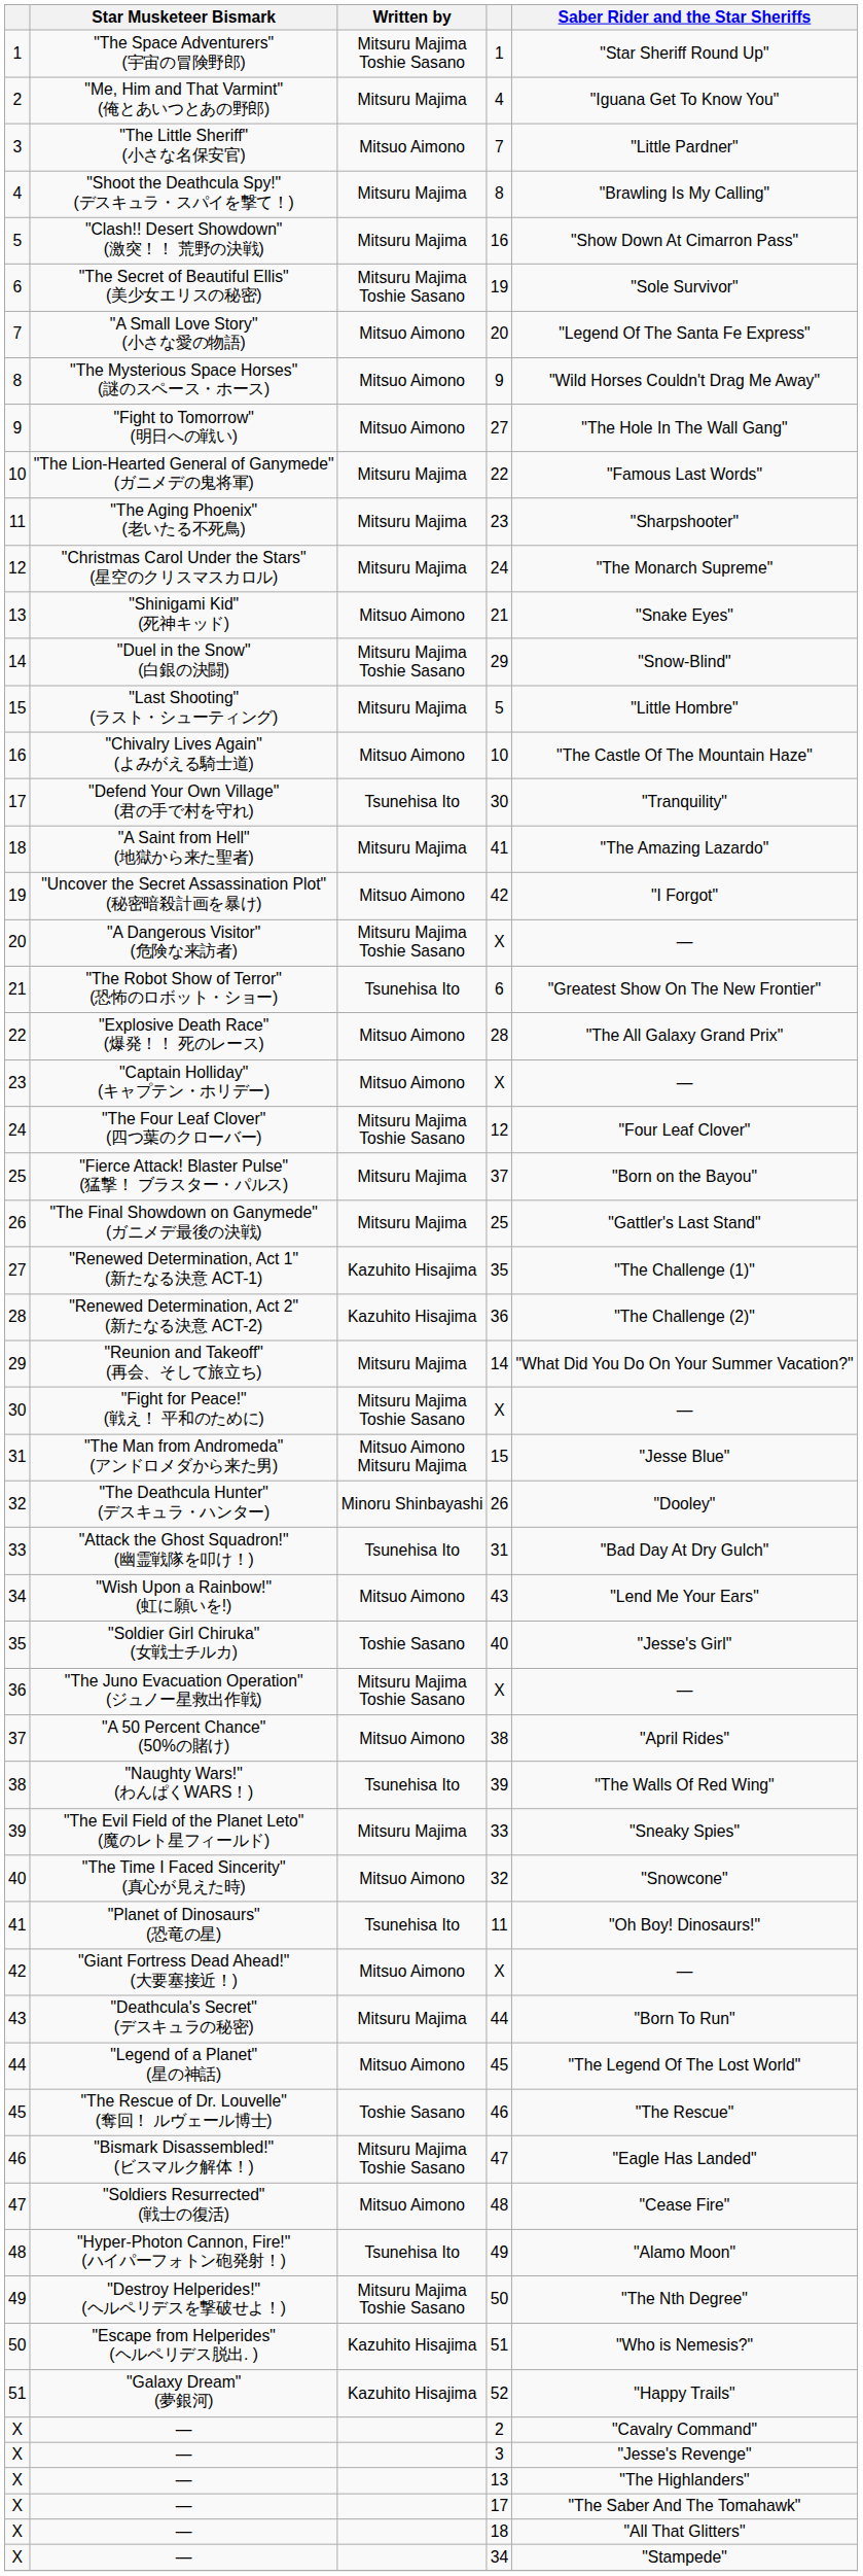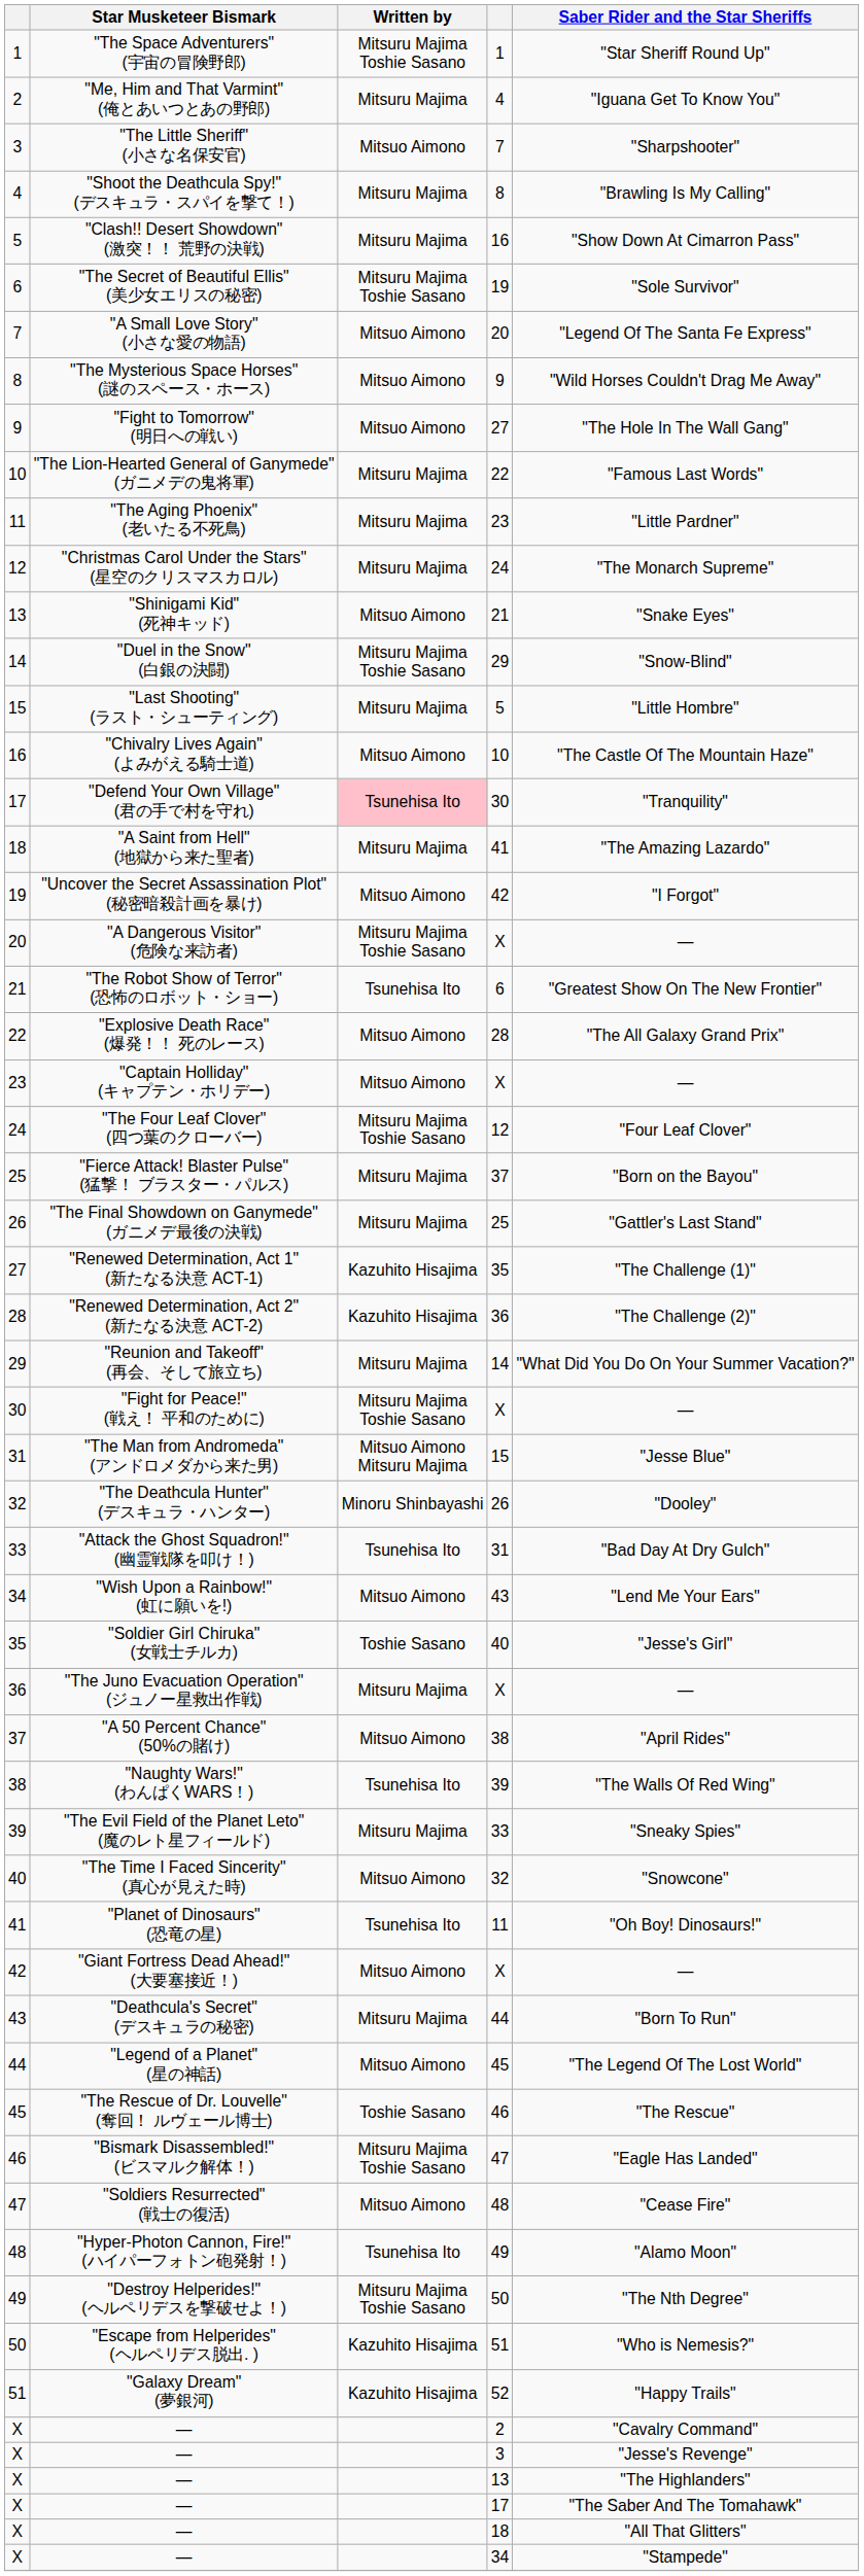 <table class="wikitable" style="text-align: center;">
 <tr>
 <th></th>
 <th>Star Musketeer Bismark</th>
 <th>Written by</th>
 <th></th>
 <th><a href='#'>Saber Rider and the Star Sheriffs</a></th>
 </tr>
 <tr>
 <td>1</td>
 <td>"The Space Adventurers"<br>(宇宙の冒険野郎)</td>
 <td>Mitsuru Majima<br>Toshie Sasano</td>
 <td>1</td>
 <td>"Star Sheriff Round Up"</td>
 </tr>
 <tr>
 <td>2</td>
 <td>"Me, Him and That Varmint"<br>(俺とあいつとあの野郎)</td>
 <td>Mitsuru Majima</td>
 <td>4</td>
 <td>"Iguana Get To Know You"</td>
 </tr>
 <tr>
 <td>3</td>
 <td>"The Little Sheriff"<br>(小さな名保安官)</td>
 <td>Mitsuo Aimono</td>
 <td>7</td>
-<td>"Little Pardner"</td>
+<td>"Sharpshooter"</td>
 </tr>
 <tr>
 <td>4</td>
 <td>"Shoot the Deathcula Spy!"<br>(デスキュラ・スパイを撃て！)</td>
 <td>Mitsuru Majima</td>
 <td>8</td>
 <td>"Brawling Is My Calling"</td>
 </tr>
 <tr>
 <td>5</td>
 <td>"Clash!! Desert Showdown"<br>(激突！！ 荒野の決戦)</td>
 <td>Mitsuru Majima</td>
 <td>16</td>
 <td>"Show Down At Cimarron Pass"</td>
 </tr>
 <tr>
 <td>6</td>
 <td>"The Secret of Beautiful Ellis"<br>(美少女エリスの秘密)</td>
 <td>Mitsuru Majima<br>Toshie Sasano</td>
 <td>19</td>
 <td>"Sole Survivor"</td>
 </tr>
 <tr>
 <td>7</td>
 <td>"A Small Love Story"<br>(小さな愛の物語)</td>
 <td>Mitsuo Aimono</td>
 <td>20</td>
 <td>"Legend Of The Santa Fe Express"</td>
 </tr>
 <tr>
 <td>8</td>
 <td>"The Mysterious Space Horses"<br>(謎のスペース・ホース)</td>
 <td>Mitsuo Aimono</td>
 <td>9</td>
 <td>"Wild Horses Couldn't Drag Me Away"</td>
 </tr>
 <tr>
 <td>9</td>
 <td>"Fight to Tomorrow"<br>(明日への戦い)</td>
 <td>Mitsuo Aimono</td>
 <td>27</td>
 <td>"The Hole In The Wall Gang"</td>
 </tr>
 <tr>
 <td>10</td>
 <td>"The Lion-Hearted General of Ganymede"<br>(ガニメデの鬼将軍)</td>
 <td>Mitsuru Majima</td>
 <td>22</td>
 <td>"Famous Last Words"</td>
 </tr>
 <tr>
 <td>11</td>
 <td>"The Aging Phoenix"<br>(老いたる不死鳥)</td>
 <td>Mitsuru Majima</td>
 <td>23</td>
-<td>"Sharpshooter"</td>
+<td>"Little Pardner"</td>
 </tr>
 <tr>
 <td>12</td>
 <td>"Christmas Carol Under the Stars"<br>(星空のクリスマスカロル)</td>
 <td>Mitsuru Majima</td>
 <td>24</td>
 <td>"The Monarch Supreme"</td>
 </tr>
 <tr>
 <td>13</td>
 <td>"Shinigami Kid"<br>(死神キッド)</td>
 <td>Mitsuo Aimono</td>
 <td>21</td>
 <td>"Snake Eyes"</td>
 </tr>
 <tr>
 <td>14</td>
 <td>"Duel in the Snow"<br>(白銀の決闘)</td>
 <td>Mitsuru Majima<br>Toshie Sasano</td>
 <td>29</td>
 <td>"Snow-Blind"</td>
 </tr>
 <tr>
 <td>15</td>
 <td>"Last Shooting"<br>(ラスト・シューティング)</td>
 <td>Mitsuru Majima</td>
 <td>5</td>
 <td>"Little Hombre"</td>
 </tr>
 <tr>
 <td>16</td>
 <td>"Chivalry Lives Again"<br>(よみがえる騎士道)</td>
 <td>Mitsuo Aimono</td>
 <td>10</td>
 <td>"The Castle Of The Mountain Haze"</td>
 </tr>
 <tr>
 <td>17</td>
 <td>"Defend Your Own Village"<br>(君の手で村を守れ)</td>
-<td>Tsunehisa Ito</td>
+<td style="background: pink;">Tsunehisa Ito</td>
 <td>30</td>
 <td>"Tranquility"</td>
 </tr>
 <tr>
 <td>18</td>
 <td>"A Saint from Hell"<br>(地獄から来た聖者)</td>
 <td>Mitsuru Majima</td>
 <td>41</td>
 <td>"The Amazing Lazardo"</td>
 </tr>
 <tr>
 <td>19</td>
 <td>"Uncover the Secret Assassination Plot"<br>(秘密暗殺計画を暴け)</td>
 <td>Mitsuo Aimono</td>
 <td>42</td>
 <td>"I Forgot"</td>
 </tr>
 <tr>
 <td>20</td>
 <td>"A Dangerous Visitor"<br>(危険な来訪者)</td>
 <td>Mitsuru Majima<br>Toshie Sasano</td>
 <td>X</td>
 <td>—</td>
 </tr>
 <tr>
 <td>21</td>
 <td>"The Robot Show of Terror"<br>(恐怖のロボット・ショー)</td>
 <td>Tsunehisa Ito</td>
 <td>6</td>
 <td>"Greatest Show On The New Frontier"</td>
 </tr>
 <tr>
 <td>22</td>
 <td>"Explosive Death Race"<br>(爆発！！ 死のレース)</td>
 <td>Mitsuo Aimono</td>
 <td>28</td>
 <td>"The All Galaxy Grand Prix"</td>
 </tr>
 <tr>
 <td>23</td>
 <td>"Captain Holliday"<br>(キャプテン・ホリデー)</td>
 <td>Mitsuo Aimono</td>
 <td>X</td>
 <td>—</td>
 </tr>
 <tr>
 <td>24</td>
 <td>"The Four Leaf Clover"<br>(四つ葉のクローバー)</td>
 <td>Mitsuru Majima<br>Toshie Sasano</td>
 <td>12</td>
 <td>"Four Leaf Clover"</td>
 </tr>
 <tr>
 <td>25</td>
 <td>"Fierce Attack! Blaster Pulse"<br>(猛撃！ ブラスター・パルス)</td>
 <td>Mitsuru Majima</td>
 <td>37</td>
 <td>"Born on the Bayou"</td>
 </tr>
 <tr>
 <td>26</td>
 <td>"The Final Showdown on Ganymede"<br>(ガニメデ最後の決戦)</td>
 <td>Mitsuru Majima</td>
 <td>25</td>
 <td>"Gattler's Last Stand"</td>
 </tr>
 <tr>
 <td>27</td>
 <td>"Renewed Determination, Act 1"<br>(新たなる決意 ACT-1)</td>
 <td>Kazuhito Hisajima</td>
 <td>35</td>
 <td>"The Challenge (1)"</td>
 </tr>
 <tr>
 <td>28</td>
 <td>"Renewed Determination, Act 2"<br>(新たなる決意 ACT-2)</td>
 <td>Kazuhito Hisajima</td>
 <td>36</td>
 <td>"The Challenge (2)"</td>
 </tr>
 <tr>
 <td>29</td>
 <td>"Reunion and Takeoff"<br>(再会、そして旅立ち)</td>
 <td>Mitsuru Majima</td>
 <td>14</td>
 <td>"What Did You Do On Your Summer Vacation?"</td>
 </tr>
 <tr>
 <td>30</td>
 <td>"Fight for Peace!"<br>(戦え！ 平和のために)</td>
 <td>Mitsuru Majima<br>Toshie Sasano</td>
 <td>X</td>
 <td>—</td>
 </tr>
 <tr>
 <td>31</td>
 <td>"The Man from Andromeda"<br>(アンドロメダから来た男)</td>
 <td>Mitsuo Aimono<br>Mitsuru Majima</td>
 <td>15</td>
 <td>"Jesse Blue"</td>
 </tr>
 <tr>
 <td>32</td>
 <td>"The Deathcula Hunter"<br>(デスキュラ・ハンター)</td>
 <td>Minoru Shinbayashi</td>
 <td>26</td>
 <td>"Dooley"</td>
 </tr>
 <tr>
 <td>33</td>
 <td>"Attack the Ghost Squadron!"<br>(幽霊戦隊を叩け！)</td>
 <td>Tsunehisa Ito</td>
 <td>31</td>
 <td>"Bad Day At Dry Gulch"</td>
 </tr>
 <tr>
 <td>34</td>
 <td>"Wish Upon a Rainbow!"<br>(虹に願いを!)</td>
 <td>Mitsuo Aimono</td>
 <td>43</td>
 <td>"Lend Me Your Ears"</td>
 </tr>
 <tr>
 <td>35</td>
 <td>"Soldier Girl Chiruka"<br>(女戦士チルカ)</td>
 <td>Toshie Sasano</td>
 <td>40</td>
 <td>"Jesse's Girl"</td>
 </tr>
 <tr>
 <td>36</td>
 <td>"The Juno Evacuation Operation"<br>(ジュノー星救出作戦)</td>
-<td>Mitsuru Majima<br>Toshie Sasano</td>
+<td>Mitsuru Majima</td>
 <td>X</td>
 <td>—</td>
 </tr>
 <tr>
 <td>37</td>
 <td>"A 50 Percent Chance"<br>(50%の賭け)</td>
 <td>Mitsuo Aimono</td>
 <td>38</td>
 <td>"April Rides"</td>
 </tr>
 <tr>
 <td>38</td>
 <td>"Naughty Wars!"<br>(わんぱくWARS！)</td>
 <td>Tsunehisa Ito</td>
 <td>39</td>
 <td>"The Walls Of Red Wing"</td>
 </tr>
 <tr>
 <td>39</td>
 <td>"The Evil Field of the Planet Leto"<br>(魔のレト星フィールド)</td>
 <td>Mitsuru Majima</td>
 <td>33</td>
 <td>"Sneaky Spies"</td>
 </tr>
 <tr>
 <td>40</td>
 <td>"The Time I Faced Sincerity"<br>(真心が見えた時)</td>
 <td>Mitsuo Aimono</td>
 <td>32</td>
 <td>"Snowcone"</td>
 </tr>
 <tr>
 <td>41</td>
 <td>"Planet of Dinosaurs"<br>(恐竜の星)</td>
 <td>Tsunehisa Ito</td>
 <td>11</td>
 <td>"Oh Boy! Dinosaurs!"</td>
 </tr>
 <tr>
 <td>42</td>
 <td>"Giant Fortress Dead Ahead!"<br>(大要塞接近！)</td>
 <td>Mitsuo Aimono</td>
 <td>X</td>
 <td>—</td>
 </tr>
 <tr>
 <td>43</td>
 <td>"Deathcula's Secret"<br>(デスキュラの秘密)</td>
 <td>Mitsuru Majima</td>
 <td>44</td>
 <td>"Born To Run"</td>
 </tr>
 <tr>
 <td>44</td>
 <td>"Legend of a Planet"<br>(星の神話)</td>
 <td>Mitsuo Aimono</td>
 <td>45</td>
 <td>"The Legend Of The Lost World"</td>
 </tr>
 <tr>
 <td>45</td>
 <td>"The Rescue of Dr. Louvelle"<br>(奪回！ ルヴェール博士)</td>
 <td>Toshie Sasano</td>
 <td>46</td>
 <td>"The Rescue"</td>
 </tr>
 <tr>
 <td>46</td>
 <td>"Bismark Disassembled!"<br>(ビスマルク解体！)</td>
 <td>Mitsuru Majima<br>Toshie Sasano</td>
 <td>47</td>
 <td>"Eagle Has Landed"</td>
 </tr>
 <tr>
 <td>47</td>
 <td>"Soldiers Resurrected"<br>(戦士の復活)</td>
 <td>Mitsuo Aimono</td>
 <td>48</td>
 <td>"Cease Fire"</td>
 </tr>
 <tr>
 <td>48</td>
 <td>"Hyper-Photon Cannon, Fire!"<br>(ハイパーフォトン砲発射！)</td>
 <td>Tsunehisa Ito</td>
 <td>49</td>
 <td>"Alamo Moon"</td>
 </tr>
 <tr>
 <td>49</td>
 <td>"Destroy Helperides!"<br>(ヘルペリデスを撃破せよ！)</td>
 <td>Mitsuru Majima<br>Toshie Sasano</td>
 <td>50</td>
 <td>"The Nth Degree"</td>
 </tr>
 <tr>
 <td>50</td>
 <td>"Escape from Helperides"<br>(ヘルペリデス脱出. )</td>
 <td>Kazuhito Hisajima</td>
 <td>51</td>
 <td>"Who is Nemesis?"</td>
 </tr>
 <tr>
 <td>51</td>
 <td>"Galaxy Dream"<br>(夢銀河)</td>
 <td>Kazuhito Hisajima</td>
 <td>52</td>
 <td>"Happy Trails"</td>
 </tr>
 <tr>
 <td>X</td>
 <td>—</td>
 <td></td>
 <td>2</td>
 <td>"Cavalry Command"</td>
 </tr>
 <tr>
 <td>X</td>
 <td>—</td>
 <td></td>
 <td>3</td>
 <td>"Jesse's Revenge"</td>
 </tr>
 <tr>
 <td>X</td>
 <td>—</td>
 <td></td>
 <td>13</td>
 <td>"The Highlanders"</td>
 </tr>
 <tr>
 <td>X</td>
 <td>—</td>
 <td></td>
 <td>17</td>
 <td>"The Saber And The Tomahawk"</td>
 </tr>
 <tr>
 <td>X</td>
 <td>—</td>
 <td></td>
 <td>18</td>
 <td>"All That Glitters"</td>
 </tr>
 <tr>
 <td>X</td>
 <td>—</td>
 <td></td>
 <td>34</td>
 <td>"Stampede"</td>
 </tr>
 <tr>
 </tr>
 </table>
